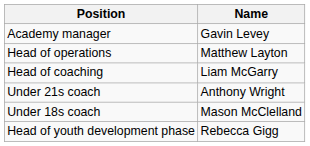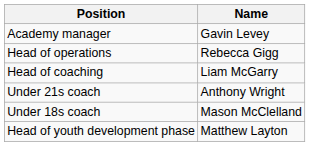 <table class="wikitable">
 <tr>
 <th>Position</th>
 <th>Name</th>
 </tr>
 <tr>
 <td>Academy manager</td>
 <td>Gavin Levey</td>
 </tr>
 <tr>
 <td>Head of operations</td>
-<td>Matthew Layton</td>
+<td>Rebecca Gigg</td>
 </tr>
 <tr>
 <td>Head of coaching</td>
 <td>Liam McGarry</td>
 </tr>
 <tr>
 <td>Under 21s coach</td>
 <td>Anthony Wright</td>
 </tr>
 <tr>
 <td>Under 18s coach</td>
 <td>Mason McClelland</td>
 </tr>
 <tr>
 <td>Head of youth development phase</td>
-<td>Rebecca Gigg</td>
+<td>Matthew Layton</td>
 </tr>
 </table>
